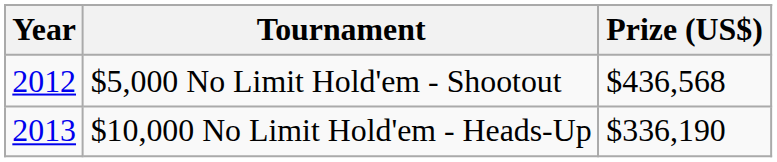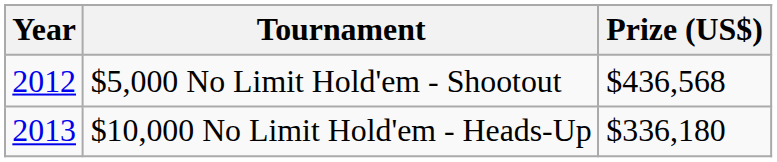 <table class="wikitable" border="1">
 <tr>
 </tr>
 <tr>
 <th>Year</th>
 <th>Tournament</th>
 <th>Prize (US$)</th>
 </tr>
 <tr>
 <td><a href='#'>2012</a></td>
 <td>$5,000 No Limit Hold'em - Shootout</td>
 <td>$436,568</td>
 </tr>
 <tr>
 <td><a href='#'>2013</a></td>
 <td>$10,000 No Limit Hold'em - Heads-Up</td>
-<td>$336,190</td>
+<td>$336,180</td>
 </tr>
 </table>
